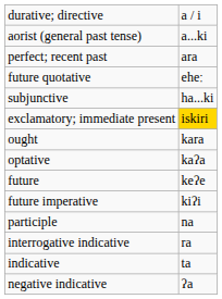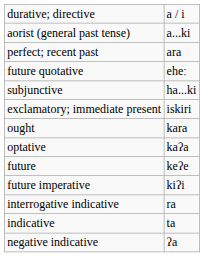 <table class="wikitable">
 <tr>
 <td>durative; directive</td>
 <td>a / i</td>
 </tr>
 <tr>
 <td>aorist (general past tense)</td>
 <td>a...ki</td>
 </tr>
 <tr>
 <td>perfect; recent past</td>
 <td>ara</td>
 </tr>
 <tr>
 <td>future quotative</td>
 <td>eheː</td>
 </tr>
 <tr>
 <td>subjunctive</td>
 <td>ha...ki</td>
 </tr>
 <tr>
 <td>exclamatory; immediate present</td>
-<td style="background: gold;">iskiri</td>
+<td>iskiri</td>
 </tr>
 <tr>
 <td>ought</td>
 <td>kara</td>
 </tr>
 <tr>
 <td>optative</td>
 <td>kaʔa</td>
 </tr>
 <tr>
 <td>future</td>
 <td>keʔe</td>
 </tr>
 <tr>
 <td>future imperative</td>
 <td>kiʔi</td>
 </tr>
 <tr>
-<td>participle</td>
-<td>na</td>
-</tr>
-<tr>
 <td>interrogative indicative</td>
 <td>ra</td>
 </tr>
 <tr>
 <td>indicative</td>
 <td>ta</td>
 </tr>
 <tr>
 <td>negative indicative</td>
 <td>ʔa</td>
 </tr>
 </table>
